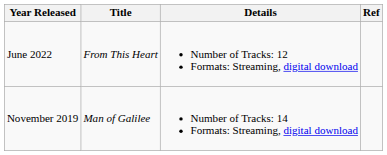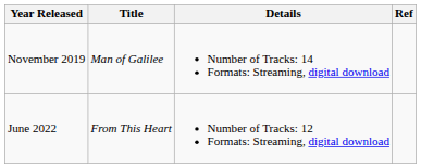 <table class="wikitable">
 <tr>
 <th>Year Released</th>
 <th>Title</th>
 <th>Details</th>
 <th>Ref</th>
 </tr>
 <tr>
+<td>November 2019</td>
+<td><em>Man of Galilee</em></td>
+<td><br><ul><li>Number of Tracks: 14</li><li>Formats: Streaming, <a href='#'>digital download</a></li></ul></td>
+<td></td>
+</tr>
+<tr>
 <td>June 2022</td>
 <td><em>From This Heart</em></td>
 <td><br><ul><li>Number of Tracks: 12</li><li>Formats: Streaming, <a href='#'>digital download</a></li></ul></td>
 <td></td>
 </tr>
-<tr>
-<td>November 2019</td>
-<td><em>Man of Galilee</em></td>
-<td><br><ul><li>Number of Tracks: 14</li><li>Formats: Streaming, <a href='#'>digital download</a></li></ul></td>
-<td></td>
-</tr>
 </table>
